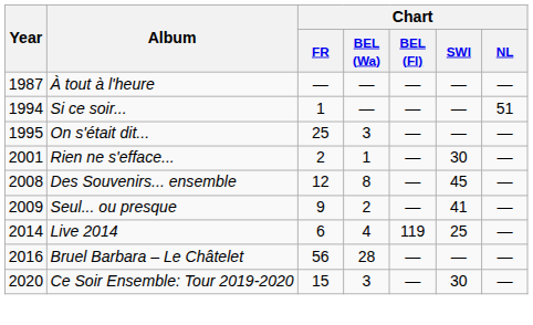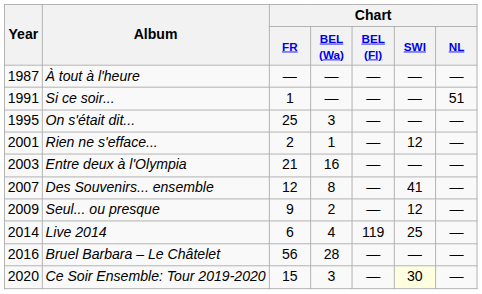 <table class="wikitable">
 <tr>
 <th align="center" rowspan="2">Year</th>
 <th align="center" rowspan="2">Album</th>
 <th align="center" colspan="5">Chart</th>
 </tr>
 <tr>
 <th width="40"><small><a href='#'>FR</a></small></th>
 <th width="40"><small><a href='#'>BEL<br>(Wa)</a></small><br></th>
 <th width="40"><small><a href='#'>BEL<br>(Fl)</a></small><br></th>
 <th width="40"><small><a href='#'>SWI</a></small></th>
 <th width="40"><small><a href='#'>NL</a></small></th>
 </tr>
 <tr>
 <td align="center">1987</td>
 <td><em>À tout à l'heure</em></td>
 <td align="center">—</td>
 <td align="center">—</td>
 <td align="center">—</td>
 <td align="center">—</td>
 <td align="center">—</td>
 </tr>
 <tr>
-<td align="center">1994</td>
+<td align="center">1991</td>
 <td><em>Si ce soir...</em></td>
 <td align="center">1</td>
 <td align="center">—</td>
 <td align="center">—</td>
 <td align="center">—</td>
 <td align="center">51</td>
 </tr>
 <tr>
 <td align="center">1995</td>
 <td><em>On s'était dit...</em></td>
 <td align="center">25</td>
 <td align="center">3</td>
 <td align="center">—</td>
 <td align="center">—</td>
 <td align="center">—</td>
 </tr>
 <tr>
 <td align="center">2001</td>
 <td><em>Rien ne s'efface...</em></td>
 <td align="center">2</td>
 <td align="center">1</td>
 <td align="center">—</td>
-<td align="center">30</td>
+<td align="center">12</td>
 <td align="center">—</td>
 </tr>
 <tr>
-<td align="center">2008</td>
+<td align="center">2003</td>
+<td><em>Entre deux à l'Olympia</em></td>
+<td align="center">21</td>
+<td align="center">16</td>
+<td align="center">—</td>
+<td align="center">—</td>
+<td align="center">—</td>
+</tr>
+<tr>
+<td align="center">2007</td>
 <td><em>Des Souvenirs... ensemble</em></td>
 <td align="center">12</td>
 <td align="center">8</td>
 <td align="center">—</td>
-<td align="center">45</td>
+<td align="center">41</td>
 <td align="center">—</td>
 </tr>
 <tr>
 <td align="center">2009</td>
 <td><em>Seul... ou presque</em></td>
 <td align="center">9</td>
 <td align="center">2</td>
 <td align="center">—</td>
-<td align="center">41</td>
+<td align="center">12</td>
 <td align="center">—</td>
 </tr>
 <tr>
 <td align="center">2014</td>
 <td><em>Live 2014</em></td>
 <td align="center">6</td>
 <td align="center">4</td>
 <td align="center">119</td>
 <td align="center">25</td>
 <td align="center">—</td>
 </tr>
 <tr>
 <td align="center">2016</td>
 <td><em>Bruel Barbara – Le Châtelet</em></td>
 <td align="center">56<br></td>
 <td align="center">28</td>
 <td align="center">—</td>
 <td align="center">—</td>
 <td align="center">—</td>
 </tr>
 <tr>
 <td align="center">2020</td>
 <td><em>Ce Soir Ensemble: Tour 2019-2020</em></td>
 <td align="center">15</td>
 <td align="center">3</td>
 <td align="center">—</td>
-<td align="center">30</td>
+<td align="center" style="background: lightyellow;">30</td>
 <td align="center">—</td>
 </tr>
 </table>
